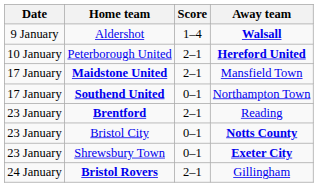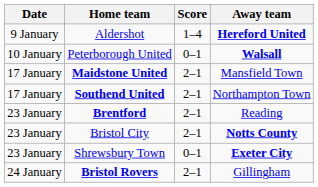 <table class="wikitable" style="text-align: center">
 <tr>
 <th>Date</th>
 <th>Home team</th>
 <th>Score</th>
 <th>Away team</th>
 </tr>
 <tr>
 <td>9 January</td>
 <td><a href='#'>Aldershot</a></td>
 <td>1–4</td>
-<td><strong><a href='#'>Walsall</a></strong></td>
+<td><strong><a href='#'>Hereford United</a></strong></td>
 </tr>
 <tr>
 <td>10 January</td>
 <td><a href='#'>Peterborough United</a></td>
-<td>2–1</td>
-<td><strong><a href='#'>Hereford United</a></strong></td>
+<td>0–1</td>
+<td><strong><a href='#'>Walsall</a></strong></td>
 </tr>
 <tr>
 <td>17 January</td>
 <td><strong><a href='#'>Maidstone United</a></strong></td>
 <td>2–1</td>
 <td><a href='#'>Mansfield Town</a></td>
 </tr>
 <tr>
 <td>17 January</td>
 <td><strong><a href='#'>Southend United</a></strong></td>
-<td>0–1</td>
+<td>2–1</td>
 <td><a href='#'>Northampton Town</a></td>
 </tr>
 <tr>
 <td>23 January</td>
 <td><strong><a href='#'>Brentford</a></strong></td>
 <td>2–1</td>
 <td><a href='#'>Reading</a></td>
 </tr>
 <tr>
 <td>23 January</td>
 <td><a href='#'>Bristol City</a></td>
-<td>0–1</td>
+<td>2–1</td>
 <td><strong><a href='#'>Notts County</a></strong></td>
 </tr>
 <tr>
 <td>23 January</td>
 <td><a href='#'>Shrewsbury Town</a></td>
 <td>0–1</td>
 <td><strong><a href='#'>Exeter City</a></strong></td>
 </tr>
 <tr>
 <td>24 January</td>
 <td><strong><a href='#'>Bristol Rovers</a></strong></td>
 <td>2–1</td>
 <td><a href='#'>Gillingham</a></td>
 </tr>
 </table>
